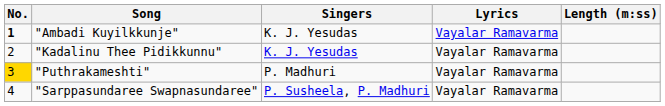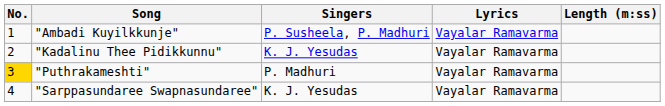 <table class="wikitable" style="font-size:95%;">
 <tr>
 <th>No.</th>
 <th>Song</th>
 <th>Singers</th>
 <th>Lyrics</th>
 <th>Length (m:ss)</th>
 </tr>
 <tr>
-<td><strong>1</strong></td>
+<td>1</td>
 <td>"Ambadi Kuyilkkunje"</td>
-<td>K. J. Yesudas</td>
+<td><a href='#'>P. Susheela</a>, <a href='#'>P. Madhuri</a></td>
 <td><a href='#'>Vayalar Ramavarma</a></td>
 <td></td>
 </tr>
 <tr>
 <td>2</td>
 <td>"Kadalinu Thee Pidikkunnu"</td>
 <td><a href='#'>K. J. Yesudas</a></td>
 <td>Vayalar Ramavarma</td>
 <td></td>
 </tr>
 <tr>
 <td style="background: gold;">3</td>
 <td>"Puthrakameshti"</td>
 <td>P. Madhuri</td>
 <td>Vayalar Ramavarma</td>
 <td></td>
 </tr>
 <tr>
 <td>4</td>
 <td>"Sarppasundaree Swapnasundaree"</td>
-<td><a href='#'>P. Susheela</a>, <a href='#'>P. Madhuri</a></td>
+<td>K. J. Yesudas</td>
 <td>Vayalar Ramavarma</td>
 <td></td>
 </tr>
 </table>
